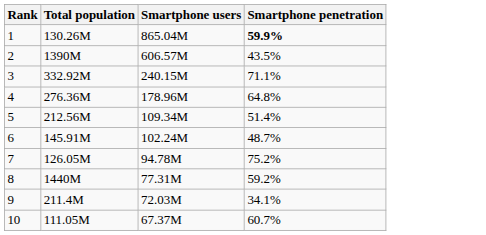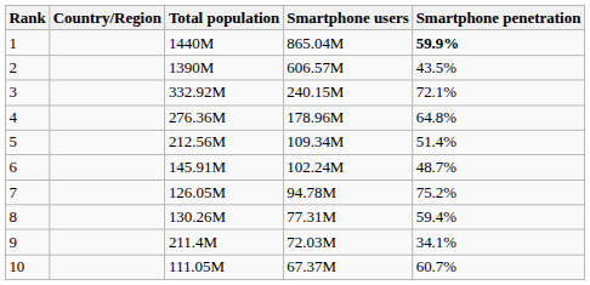 <table class="wikitable sortable">
 <tr>
 <th>Rank</th>
+<th>Country/Region</th>
 <th data-sort-type="number">Total population</th>
 <th data-sort-type="number">Smartphone users</th>
 <th>Smartphone penetration</th>
 </tr>
 <tr>
 <td>1</td>
-<td>130.26M</td>
+<td></td>
+<td>1440M</td>
 <td>865.04M</td>
 <td><strong>59.9%</strong></td>
 </tr>
 <tr>
 <td>2</td>
+<td></td>
 <td>1390M</td>
 <td>606.57M</td>
 <td>43.5%</td>
 </tr>
 <tr>
 <td>3</td>
+<td></td>
 <td>332.92M</td>
 <td>240.15M</td>
-<td>71.1%</td>
+<td>72.1%</td>
 </tr>
 <tr>
 <td>4</td>
+<td></td>
 <td>276.36M</td>
 <td>178.96M</td>
 <td>64.8%</td>
 </tr>
 <tr>
 <td>5</td>
+<td></td>
 <td>212.56M</td>
 <td>109.34M</td>
 <td>51.4%</td>
 </tr>
 <tr>
 <td>6</td>
+<td></td>
 <td>145.91M</td>
 <td>102.24M</td>
 <td>48.7%</td>
 </tr>
 <tr>
 <td>7</td>
+<td></td>
 <td>126.05M</td>
 <td>94.78M</td>
 <td>75.2%</td>
 </tr>
 <tr>
 <td>8</td>
-<td>1440M</td>
+<td></td>
+<td>130.26M</td>
 <td>77.31M</td>
-<td>59.2%</td>
+<td>59.4%</td>
 </tr>
 <tr>
 <td>9</td>
+<td></td>
 <td>211.4M</td>
 <td>72.03M</td>
 <td>34.1%</td>
 </tr>
 <tr>
 <td>10</td>
+<td></td>
 <td>111.05M</td>
 <td>67.37M</td>
 <td>60.7%</td>
 </tr>
 </table>
